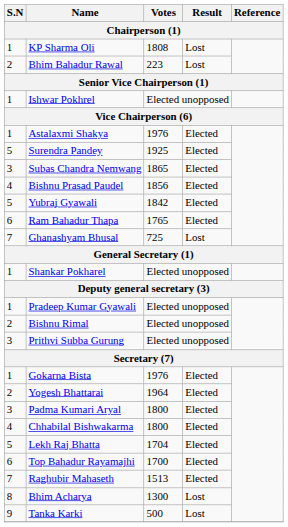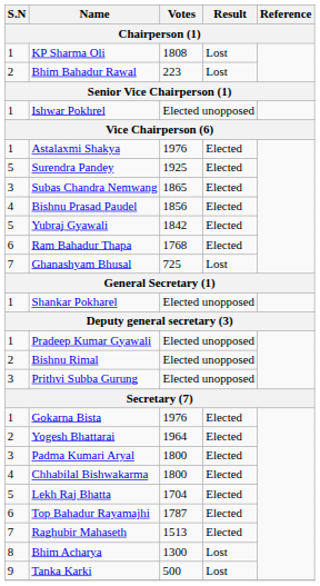 <table class="wikitable">
 <tr>
 <th>S.N</th>
 <th>Name</th>
 <th>Votes</th>
 <th>Result</th>
 <th>Reference</th>
 </tr>
 <tr>
 <th colspan="5"><strong>Chairperson (1)</strong></th>
 </tr>
 <tr>
 <td>1</td>
 <td><a href='#'>KP Sharma Oli</a></td>
 <td>1808</td>
 <td>Lost</td>
 <td rowspan="2"></td>
 </tr>
 <tr>
 <td>2</td>
 <td><a href='#'>Bhim Bahadur Rawal</a></td>
 <td>223</td>
 <td>Lost</td>
 </tr>
 <tr>
 <th colspan="5"><strong>Senior Vice Chairperson (1)</strong></th>
 </tr>
 <tr>
 <td>1</td>
 <td><a href='#'>Ishwar Pokhrel</a></td>
 <td colspan="2">Elected unopposed</td>
 <td></td>
 </tr>
 <tr>
 <th colspan="5"><strong>Vice Chairperson (6)</strong></th>
 </tr>
 <tr>
 <td>1</td>
 <td><a href='#'>Astalaxmi Shakya</a></td>
 <td>1976</td>
 <td>Elected</td>
 <td rowspan="7"></td>
 </tr>
 <tr>
 <td>5</td>
 <td><a href='#'>Surendra Pandey</a></td>
 <td>1925</td>
 <td>Elected</td>
 </tr>
 <tr>
 <td>3</td>
 <td><a href='#'>Subas Chandra Nemwang</a></td>
 <td>1865</td>
 <td>Elected</td>
 </tr>
 <tr>
 <td>4</td>
 <td><a href='#'>Bishnu Prasad Paudel</a></td>
 <td>1856</td>
 <td>Elected</td>
 </tr>
 <tr>
 <td>5</td>
 <td><a href='#'>Yubraj Gyawali</a></td>
 <td>1842</td>
 <td>Elected</td>
 </tr>
 <tr>
 <td>6</td>
 <td><a href='#'>Ram Bahadur Thapa</a></td>
-<td>1765</td>
+<td>1768</td>
 <td>Elected</td>
 </tr>
 <tr>
 <td>7</td>
 <td><a href='#'>Ghanashyam Bhusal</a></td>
 <td>725</td>
 <td>Lost</td>
 </tr>
 <tr>
 <th colspan="5"><strong>General Secretary (1)</strong></th>
 </tr>
 <tr>
 <td>1</td>
 <td><a href='#'>Shankar Pokharel</a></td>
 <td colspan="2">Elected unopposed</td>
 <td></td>
 </tr>
 <tr>
 <th colspan="5"><strong>Deputy general secretary (3)</strong></th>
 </tr>
 <tr>
 <td>1</td>
 <td><a href='#'>Pradeep Kumar Gyawali</a></td>
 <td colspan="2">Elected unopposed</td>
 <td rowspan="3"></td>
 </tr>
 <tr>
 <td>2</td>
 <td><a href='#'>Bishnu Rimal</a></td>
 <td colspan="2">Elected unopposed</td>
 </tr>
 <tr>
 <td>3</td>
 <td><a href='#'>Prithvi Subba Gurung</a></td>
 <td colspan="2">Elected unopposed</td>
 </tr>
 <tr>
 <th colspan="5"><strong>Secretary (7)</strong></th>
 </tr>
 <tr>
 <td>1</td>
 <td><a href='#'>Gokarna Bista</a></td>
 <td>1976</td>
 <td>Elected</td>
 <td rowspan="9"></td>
 </tr>
 <tr>
 <td>2</td>
 <td><a href='#'>Yogesh Bhattarai</a></td>
 <td>1964</td>
 <td>Elected</td>
 </tr>
 <tr>
 <td>3</td>
 <td><a href='#'>Padma Kumari Aryal</a></td>
 <td>1800</td>
 <td>Elected</td>
 </tr>
 <tr>
 <td>4</td>
 <td><a href='#'>Chhabilal Bishwakarma</a></td>
 <td>1800</td>
 <td>Elected</td>
 </tr>
 <tr>
 <td>5</td>
 <td><a href='#'>Lekh Raj Bhatta</a></td>
 <td>1704</td>
 <td>Elected</td>
 </tr>
 <tr>
 <td>6</td>
 <td><a href='#'>Top Bahadur Rayamajhi</a></td>
-<td>1700</td>
+<td>1787</td>
 <td>Elected</td>
 </tr>
 <tr>
 <td>7</td>
 <td><a href='#'>Raghubir Mahaseth</a></td>
 <td>1513</td>
 <td>Elected</td>
 </tr>
 <tr>
 <td>8</td>
 <td><a href='#'>Bhim Acharya</a></td>
 <td>1300</td>
 <td>Lost</td>
 </tr>
 <tr>
 <td>9</td>
 <td><a href='#'>Tanka Karki</a></td>
 <td>500</td>
 <td>Lost</td>
 </tr>
 <tr>
 </tr>
 </table>
